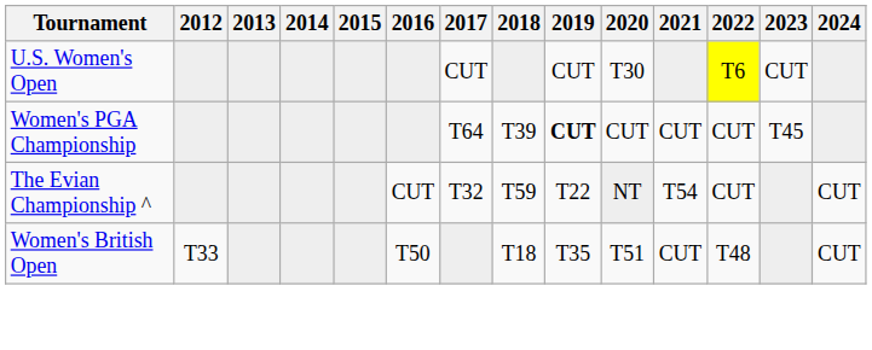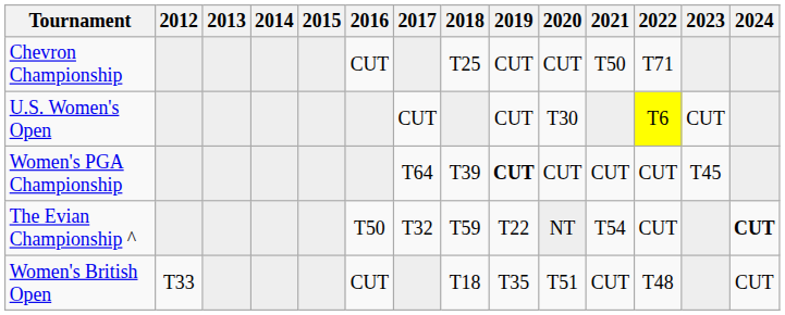 <table class="wikitable" style="font-size:95%;text-align:center;">
 <tr>
 <th>Tournament</th>
 <th>2012</th>
 <th>2013</th>
 <th>2014</th>
 <th>2015</th>
 <th>2016</th>
 <th>2017</th>
 <th>2018</th>
 <th>2019</th>
 <th>2020</th>
 <th>2021</th>
 <th>2022</th>
 <th>2023</th>
 <th>2024</th>
+</tr>
+<tr>
+<td align=left><a href='#'>Chevron Championship</a></td>
+<td style="background:#eeeeee;"></td>
+<td style="background:#eeeeee;"></td>
+<td style="background:#eeeeee;"></td>
+<td style="background:#eeeeee;"></td>
+<td>CUT</td>
+<td style="background:#eeeeee;"></td>
+<td>T25</td>
+<td>CUT</td>
+<td>CUT</td>
+<td>T50</td>
+<td>T71</td>
+<td style="background:#eeeeee;"></td>
+<td style="background:#eeeeee;"></td>
 </tr>
 <tr>
 <td align=left><a href='#'>U.S. Women's Open</a></td>
 <td style="background:#eeeeee;"></td>
 <td style="background:#eeeeee;"></td>
 <td style="background:#eeeeee;"></td>
 <td style="background:#eeeeee;"></td>
 <td style="background:#eeeeee;"></td>
 <td>CUT</td>
 <td style="background:#eeeeee;"></td>
 <td>CUT</td>
 <td>T30</td>
 <td style="background:#eeeeee;"></td>
 <td style="background:yellow;">T6</td>
 <td>CUT</td>
 <td style="background:#eeeeee;"></td>
 </tr>
 <tr>
 <td align=left><a href='#'>Women's PGA Championship</a></td>
 <td style="background:#eeeeee;"></td>
 <td style="background:#eeeeee;"></td>
 <td style="background:#eeeeee;"></td>
 <td style="background:#eeeeee;"></td>
 <td style="background:#eeeeee;"></td>
 <td>T64</td>
 <td>T39</td>
 <td><strong>CUT</strong></td>
 <td>CUT</td>
 <td>CUT</td>
 <td>CUT</td>
 <td>T45</td>
 <td style="background:#eeeeee;"></td>
 </tr>
 <tr>
 <td align=left><a href='#'>The Evian Championship</a> ^</td>
 <td style="background:#eeeeee;"></td>
 <td style="background:#eeeeee;"></td>
 <td style="background:#eeeeee;"></td>
 <td style="background:#eeeeee;"></td>
-<td>CUT</td>
+<td>T50</td>
 <td>T32</td>
 <td>T59</td>
 <td>T22</td>
 <td style="background:#eeeeee;">NT</td>
 <td>T54</td>
 <td>CUT</td>
 <td style="background:#eeeeee;"></td>
-<td>CUT</td>
+<td><strong>CUT</strong></td>
 </tr>
 <tr>
 <td align=left><a href='#'>Women's British Open</a></td>
 <td>T33</td>
 <td style="background:#eeeeee;"></td>
 <td style="background:#eeeeee;"></td>
 <td style="background:#eeeeee;"></td>
-<td>T50</td>
+<td>CUT</td>
 <td style="background:#eeeeee;"></td>
 <td>T18</td>
 <td>T35</td>
 <td>T51</td>
 <td>CUT</td>
 <td>T48</td>
 <td style="background:#eeeeee;"></td>
 <td>CUT</td>
 </tr>
 </table>
